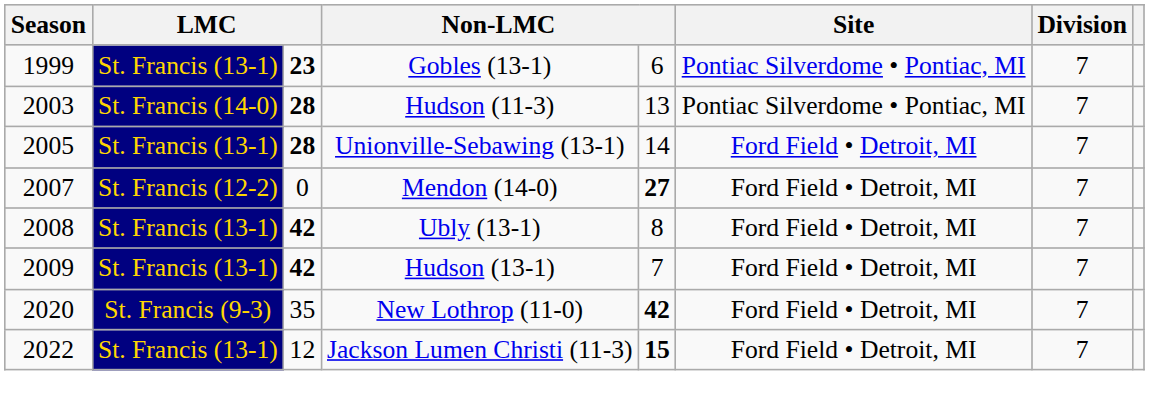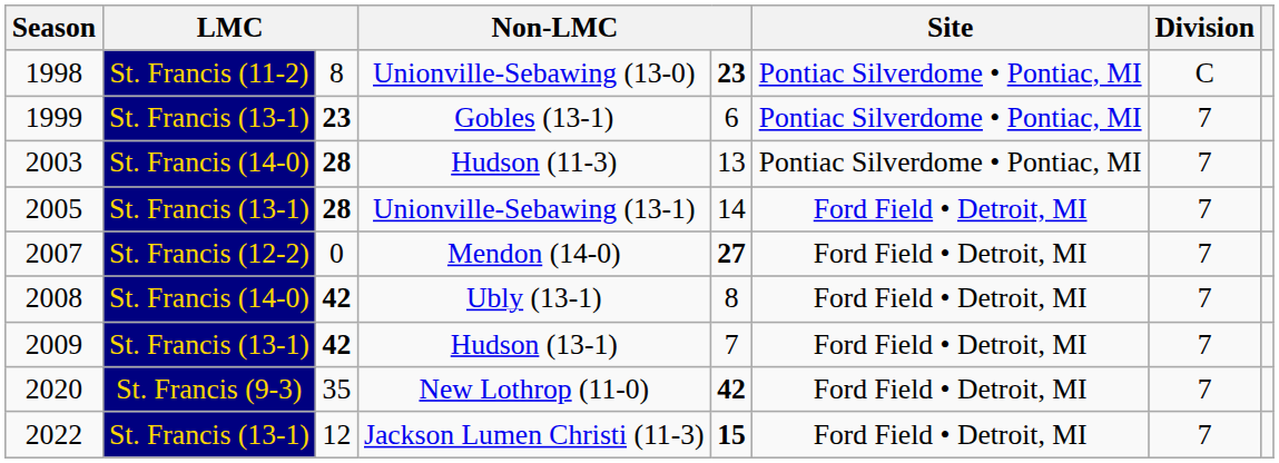 <table class="wikitable" style="text-align:center;">
 <tr>
 <th>Season</th>
 <th colspan="2">LMC</th>
 <th colspan="2">Non-LMC</th>
 <th>Site</th>
 <th>Division</th>
 <th></th>
+</tr>
+<tr>
+<td>1998</td>
+<td !align=center style="background:navy;color:gold">St. Francis (11-2)</td>
+<td>8</td>
+<td><a href='#'>Unionville-Sebawing</a> (13-0)</td>
+<td><strong>23</strong></td>
+<td><a href='#'>Pontiac Silverdome</a> • <a href='#'>Pontiac, MI</a></td>
+<td>C</td>
+<td></td>
 </tr>
 <tr>
 <td>1999</td>
 <td !align=center style="background:navy;color:gold">St. Francis (13-1)</td>
 <td><strong>23</strong></td>
 <td><a href='#'>Gobles</a> (13-1)</td>
 <td>6</td>
 <td><a href='#'>Pontiac Silverdome</a> • <a href='#'>Pontiac, MI</a></td>
 <td>7</td>
 <td></td>
 </tr>
 <tr>
 <td>2003</td>
 <td !align=center style="background:navy;color:gold">St. Francis (14-0)</td>
 <td><strong>28</strong></td>
 <td><a href='#'>Hudson</a> (11-3)</td>
 <td>13</td>
 <td>Pontiac Silverdome • Pontiac, MI</td>
 <td>7</td>
 <td></td>
 </tr>
 <tr>
 <td>2005</td>
 <td !align=center style="background:navy;color:gold">St. Francis (13-1)</td>
 <td><strong>28</strong></td>
 <td><a href='#'>Unionville-Sebawing</a> (13-1)</td>
 <td>14</td>
 <td><a href='#'>Ford Field</a> • <a href='#'>Detroit, MI</a></td>
 <td>7</td>
 <td></td>
 </tr>
 <tr>
 <td>2007</td>
 <td !align=center style="background:navy;color:gold">St. Francis (12-2)</td>
 <td>0</td>
 <td><a href='#'>Mendon</a> (14-0)</td>
 <td><strong>27</strong></td>
 <td>Ford Field • Detroit, MI</td>
 <td>7</td>
 <td></td>
 </tr>
 <tr>
 <td>2008</td>
-<td !align=center style="background:navy;color:gold">St. Francis (13-1)</td>
+<td !align=center style="background:navy;color:gold">St. Francis (14-0)</td>
 <td><strong>42</strong></td>
 <td><a href='#'>Ubly</a> (13-1)</td>
 <td>8</td>
 <td>Ford Field • Detroit, MI</td>
 <td>7</td>
 <td></td>
 </tr>
 <tr>
 <td>2009</td>
 <td !align=center style="background:navy;color:gold">St. Francis (13-1)</td>
 <td><strong>42</strong></td>
 <td><a href='#'>Hudson</a> (13-1)</td>
 <td>7</td>
 <td>Ford Field • Detroit, MI</td>
 <td>7</td>
 <td></td>
 </tr>
 <tr>
 <td>2020</td>
 <td !align=center style="background:navy;color:gold">St. Francis (9-3)</td>
 <td>35</td>
 <td><a href='#'>New Lothrop</a> (11-0)</td>
 <td><strong>42</strong></td>
 <td>Ford Field • Detroit, MI</td>
 <td>7</td>
 <td></td>
 </tr>
 <tr>
 <td>2022</td>
 <td !align=center style="background:navy;color:gold">St. Francis (13-1)</td>
 <td>12</td>
 <td><a href='#'>Jackson Lumen Christi</a> (11-3)</td>
 <td><strong>15</strong></td>
 <td>Ford Field • Detroit, MI</td>
 <td>7</td>
 <td></td>
 </tr>
 </table>
